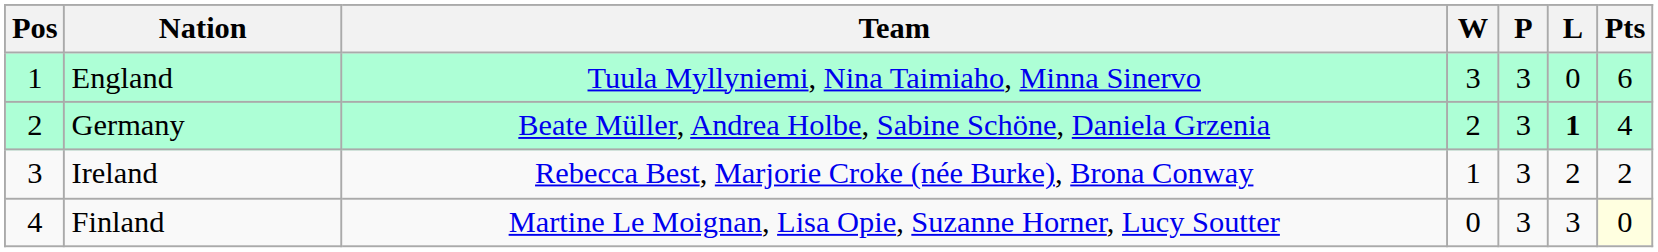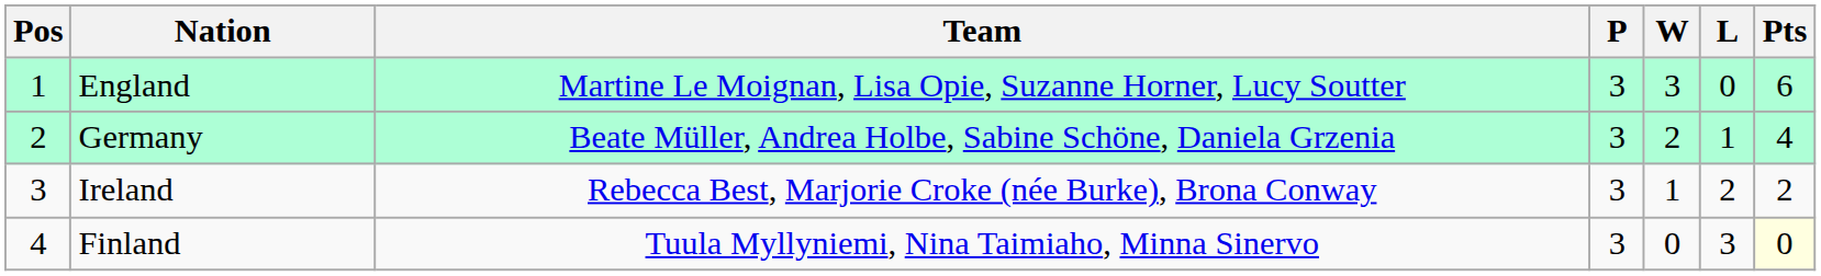 <table class="wikitable" style="font-size: 100%">
 <tr>
 <th width=20>Pos</th>
 <th width=150>Nation</th>
 <th width=650>Team</th>
+<th width=20>P</th>
 <th width=20>W</th>
-<th width=20>P</th>
 <th width=20>L</th>
 <th width=20>Pts</th>
 </tr>
 <tr align=center style="background: #ADFFD6;">
 <td>1</td>
 <td align="left"> England</td>
-<td><a href='#'>Tuula Myllyniemi</a>, <a href='#'>Nina Taimiaho</a>, <a href='#'>Minna Sinervo</a></td>
+<td><a href='#'>Martine Le Moignan</a>, <a href='#'>Lisa Opie</a>, <a href='#'>Suzanne Horner</a>, <a href='#'>Lucy Soutter</a></td>
 <td>3</td>
 <td>3</td>
 <td>0</td>
 <td>6</td>
 </tr>
 <tr align=center style="background: #ADFFD6;">
 <td>2</td>
 <td align="left"> Germany</td>
 <td><a href='#'>Beate Müller</a>, <a href='#'>Andrea Holbe</a>, <a href='#'>Sabine Schöne</a>, <a href='#'>Daniela Grzenia</a></td>
+<td>3</td>
 <td>2</td>
-<td>3</td>
-<td><strong>1</strong></td>
+<td>1</td>
 <td>4</td>
 </tr>
 <tr align=center>
 <td>3</td>
 <td align="left"> Ireland</td>
 <td><a href='#'>Rebecca Best</a>, <a href='#'>Marjorie Croke (née Burke)</a>, <a href='#'>Brona Conway</a></td>
+<td>3</td>
 <td>1</td>
-<td>3</td>
 <td>2</td>
 <td>2</td>
 </tr>
 <tr align=center>
 <td>4</td>
 <td align="left"> Finland</td>
-<td><a href='#'>Martine Le Moignan</a>, <a href='#'>Lisa Opie</a>, <a href='#'>Suzanne Horner</a>, <a href='#'>Lucy Soutter</a></td>
+<td><a href='#'>Tuula Myllyniemi</a>, <a href='#'>Nina Taimiaho</a>, <a href='#'>Minna Sinervo</a></td>
+<td>3</td>
 <td>0</td>
-<td>3</td>
 <td>3</td>
 <td style="background: lightyellow;">0</td>
 </tr>
 </table>
